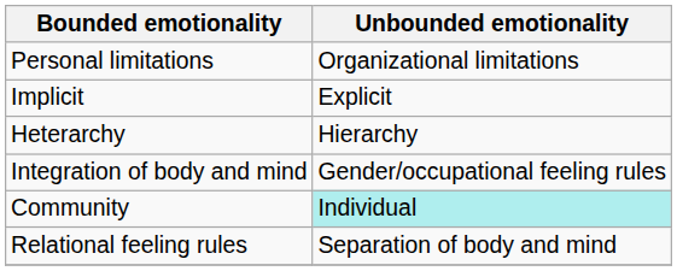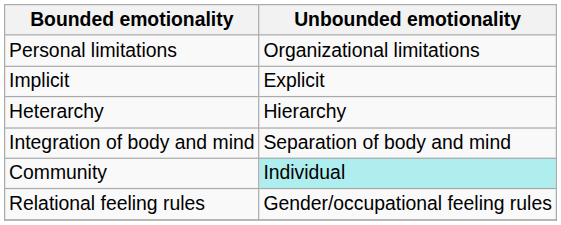 <table class="wikitable">
 <tr>
 <th>Bounded emotionality</th>
 <th>Unbounded emotionality</th>
 </tr>
 <tr>
 <td>Personal limitations</td>
 <td>Organizational limitations</td>
 </tr>
 <tr>
 <td>Implicit</td>
 <td>Explicit</td>
 </tr>
 <tr>
 <td>Heterarchy</td>
 <td>Hierarchy</td>
 </tr>
 <tr>
 <td>Integration of body and mind</td>
-<td>Gender/occupational feeling rules</td>
+<td>Separation of body and mind</td>
 </tr>
 <tr>
 <td>Community</td>
 <td style="background: paleturquoise;">Individual</td>
 </tr>
 <tr>
 <td>Relational feeling rules</td>
-<td>Separation of body and mind</td>
+<td>Gender/occupational feeling rules</td>
 </tr>
 <tr>
 </tr>
 </table>
